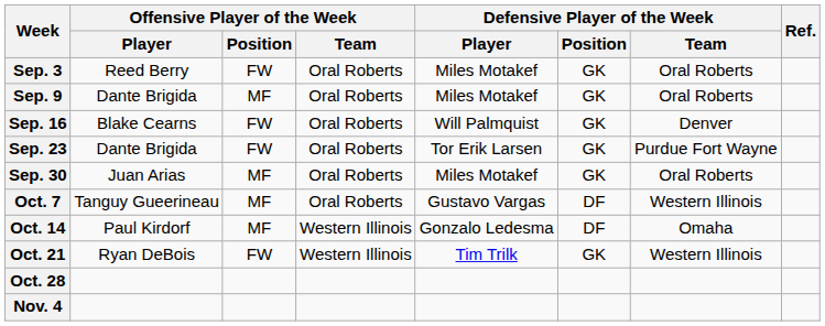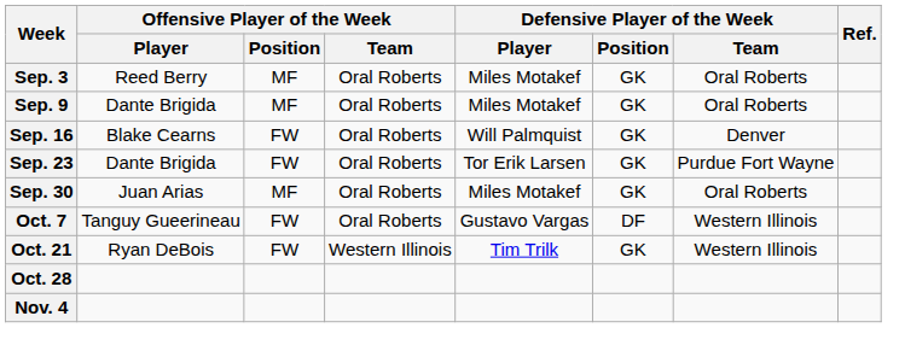 <table class="wikitable plainrowheaders" style="text-align:center">
 <tr>
 <th scope="col" rowspan="2">Week</th>
 <th scope="col" colspan="3">Offensive Player of the Week</th>
 <th scope="col" colspan="3">Defensive Player of the Week</th>
 <th rowspan="2">Ref.</th>
 </tr>
 <tr>
 <th>Player</th>
 <th>Position</th>
 <th>Team</th>
 <th>Player</th>
 <th>Position</th>
 <th>Team</th>
 </tr>
 <tr>
 <th scope="row" style="text-align:center">Sep. 3</th>
 <td>Reed Berry</td>
-<td>FW</td>
+<td>MF</td>
 <td>Oral Roberts</td>
 <td>Miles Motakef</td>
 <td>GK</td>
 <td>Oral Roberts</td>
 <td></td>
 </tr>
 <tr>
 <th scope="row" style="text-align:center">Sep. 9</th>
 <td>Dante Brigida</td>
 <td>MF</td>
 <td>Oral Roberts</td>
 <td>Miles Motakef</td>
 <td>GK</td>
 <td>Oral Roberts</td>
 <td></td>
 </tr>
 <tr>
 <th scope="row" style="text-align:center">Sep. 16</th>
 <td>Blake Cearns</td>
 <td>FW</td>
 <td>Oral Roberts</td>
 <td>Will Palmquist</td>
 <td>GK</td>
 <td>Denver</td>
 <td></td>
 </tr>
 <tr>
 <th scope="row" style="text-align:center">Sep. 23</th>
 <td>Dante Brigida</td>
 <td>FW</td>
 <td>Oral Roberts</td>
 <td>Tor Erik Larsen</td>
 <td>GK</td>
 <td>Purdue Fort Wayne</td>
 <td></td>
 </tr>
 <tr>
 <th scope="row" style="text-align:center">Sep. 30</th>
 <td>Juan Arias</td>
 <td>MF</td>
 <td>Oral Roberts</td>
 <td>Miles Motakef</td>
 <td>GK</td>
 <td>Oral Roberts</td>
 <td></td>
 </tr>
 <tr>
 <th scope="row" style="text-align:center">Oct. 7</th>
 <td>Tanguy Gueerineau</td>
-<td>MF</td>
+<td>FW</td>
 <td>Oral Roberts</td>
 <td>Gustavo Vargas</td>
 <td>DF</td>
 <td>Western Illinois</td>
-<td></td>
-</tr>
-<tr>
-<th scope="row" style="text-align:center">Oct. 14</th>
-<td>Paul Kirdorf</td>
-<td>MF</td>
-<td>Western Illinois</td>
-<td>Gonzalo Ledesma</td>
-<td>DF</td>
-<td>Omaha</td>
 <td></td>
 </tr>
 <tr>
 <th scope="row" style="text-align:center">Oct. 21</th>
 <td>Ryan DeBois</td>
 <td>FW</td>
 <td>Western Illinois</td>
 <td><a href='#'>Tim Trilk</a></td>
 <td>GK</td>
 <td>Western Illinois</td>
 <td></td>
 </tr>
 <tr>
 <th scope="row" style="text-align:center">Oct. 28</th>
 <td></td>
 <td></td>
 <td></td>
 <td></td>
 <td></td>
 <td></td>
 <td></td>
 </tr>
 <tr>
 <th scope="row" style="text-align:center">Nov. 4</th>
 <td></td>
 <td></td>
 <td></td>
 <td></td>
 <td></td>
 <td></td>
 <td></td>
 </tr>
 </table>
